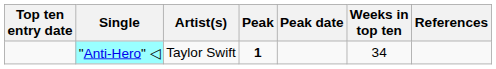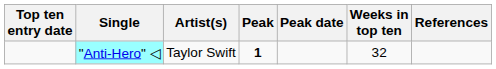 <table class="wikitable sortable">
 <tr>
 <th>Top ten<br>entry date</th>
 <th>Single</th>
 <th>Artist(s)</th>
 <th data-sort-type="number">Peak</th>
 <th>Peak date</th>
 <th data-sort-type="number">Weeks in<br>top ten</th>
 <th>References</th>
 </tr>
 <tr>
 <td></td>
 <td style="background:#9ff;">"<a href='#'>Anti-Hero</a>" ◁</td>
 <td>Taylor Swift</td>
 <td style="text-align:center;"><strong>1</strong></td>
 <td></td>
-<td style="text-align:center;">34</td>
+<td style="text-align:center;">32</td>
 <td></td>
 </tr>
 </table>
